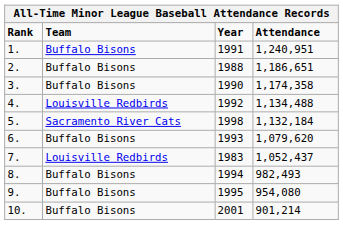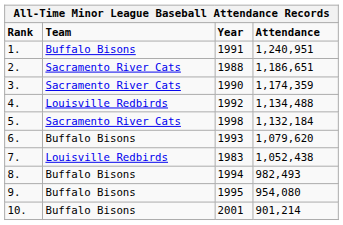 <table class="wikitable" style="float: right; margin-left: 2em; width: 39%; font-size: 85%;" cellspacing="3">
 <tr>
 <th colspan="4">All-Time Minor League Baseball Attendance Records</th>
 </tr>
 <tr>
 <td><strong>Rank</strong></td>
 <td><strong>Team</strong></td>
 <td><strong>Year</strong></td>
 <td><strong>Attendance</strong></td>
 </tr>
 <tr>
 <td>1.</td>
 <td><a href='#'>Buffalo Bisons</a></td>
 <td>1991</td>
 <td>1,240,951</td>
 </tr>
 <tr>
 <td>2.</td>
-<td>Buffalo Bisons</td>
+<td><a href='#'>Sacramento River Cats</a></td>
 <td>1988</td>
 <td>1,186,651</td>
 </tr>
 <tr>
 <td>3.</td>
-<td>Buffalo Bisons</td>
+<td><a href='#'>Sacramento River Cats</a></td>
 <td>1990</td>
-<td>1,174,358</td>
+<td>1,174,359</td>
 </tr>
 <tr>
 <td>4.</td>
 <td><a href='#'>Louisville Redbirds</a></td>
 <td>1992</td>
 <td>1,134,488</td>
 </tr>
 <tr>
 <td>5.</td>
 <td><a href='#'>Sacramento River Cats</a></td>
 <td>1998</td>
 <td>1,132,184</td>
 </tr>
 <tr>
 <td>6.</td>
 <td>Buffalo Bisons</td>
 <td>1993</td>
 <td>1,079,620</td>
 </tr>
 <tr>
 <td>7.</td>
 <td><a href='#'>Louisville Redbirds</a></td>
 <td>1983</td>
-<td>1,052,437</td>
+<td>1,052,438</td>
 </tr>
 <tr>
 <td>8.</td>
 <td>Buffalo Bisons</td>
 <td>1994</td>
 <td>982,493</td>
 </tr>
 <tr>
 <td>9.</td>
 <td>Buffalo Bisons</td>
 <td>1995</td>
 <td>954,080</td>
 </tr>
 <tr>
 <td>10.</td>
 <td>Buffalo Bisons</td>
 <td>2001</td>
 <td>901,214</td>
 </tr>
 </table>
